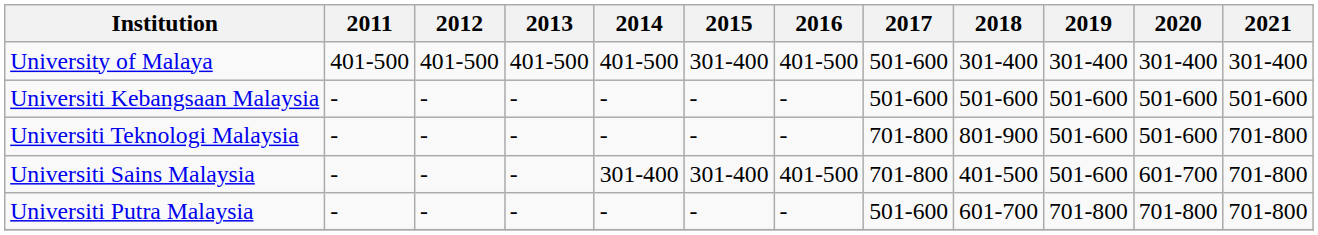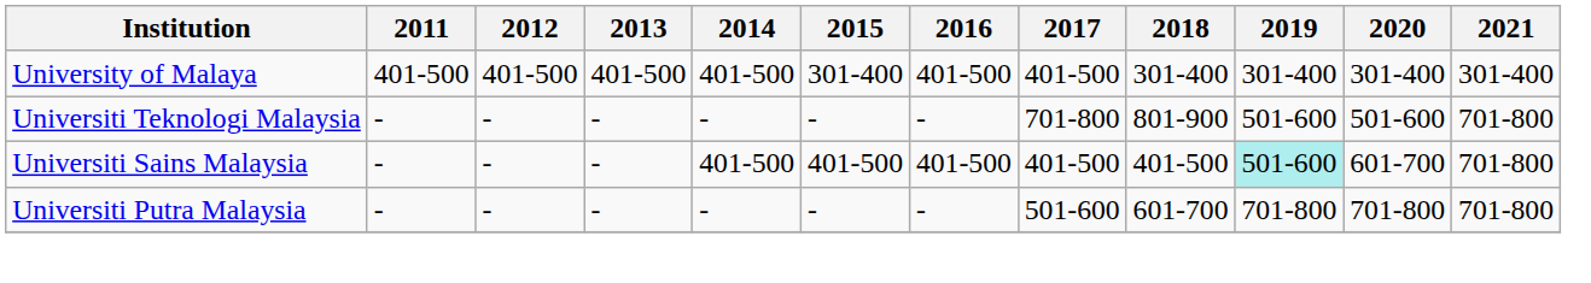 <table class="sortable wikitable" border="1">
 <tr>
 <th>Institution</th>
 <th>2011</th>
 <th>2012</th>
 <th>2013</th>
 <th>2014</th>
 <th>2015</th>
 <th>2016</th>
 <th>2017</th>
 <th>2018</th>
 <th>2019</th>
 <th>2020</th>
 <th>2021</th>
 </tr>
 <tr>
 <td><a href='#'>University of Malaya</a></td>
 <td>401-500</td>
 <td>401-500</td>
 <td>401-500</td>
 <td>401-500</td>
 <td>301-400</td>
 <td>401-500</td>
-<td>501-600</td>
+<td>401-500</td>
 <td>301-400</td>
 <td>301-400</td>
 <td>301-400</td>
 <td>301-400</td>
-</tr>
-<tr>
-<td><a href='#'>Universiti Kebangsaan Malaysia</a></td>
-<td>-</td>
-<td>-</td>
-<td>-</td>
-<td>-</td>
-<td>-</td>
-<td>-</td>
-<td>501-600</td>
-<td>501-600</td>
-<td>501-600</td>
-<td>501-600</td>
-<td>501-600</td>
 </tr>
 <tr>
 <td><a href='#'>Universiti Teknologi Malaysia</a></td>
 <td>-</td>
 <td>-</td>
 <td>-</td>
 <td>-</td>
 <td>-</td>
 <td>-</td>
 <td>701-800</td>
 <td>801-900</td>
 <td>501-600</td>
 <td>501-600</td>
 <td>701-800</td>
 </tr>
 <tr>
 <td><a href='#'>Universiti Sains Malaysia</a></td>
 <td>-</td>
 <td>-</td>
 <td>-</td>
-<td>301-400</td>
-<td>301-400</td>
 <td>401-500</td>
-<td>701-800</td>
 <td>401-500</td>
-<td>501-600</td>
+<td>401-500</td>
+<td>401-500</td>
+<td>401-500</td>
+<td style="background: paleturquoise;">501-600</td>
 <td>601-700</td>
 <td>701-800</td>
 </tr>
 <tr>
 <td><a href='#'>Universiti Putra Malaysia</a></td>
 <td>-</td>
 <td>-</td>
 <td>-</td>
 <td>-</td>
 <td>-</td>
 <td>-</td>
 <td>501-600</td>
 <td>601-700</td>
 <td>701-800</td>
 <td>701-800</td>
 <td>701-800</td>
 </tr>
 <tr>
 </tr>
 </table>
